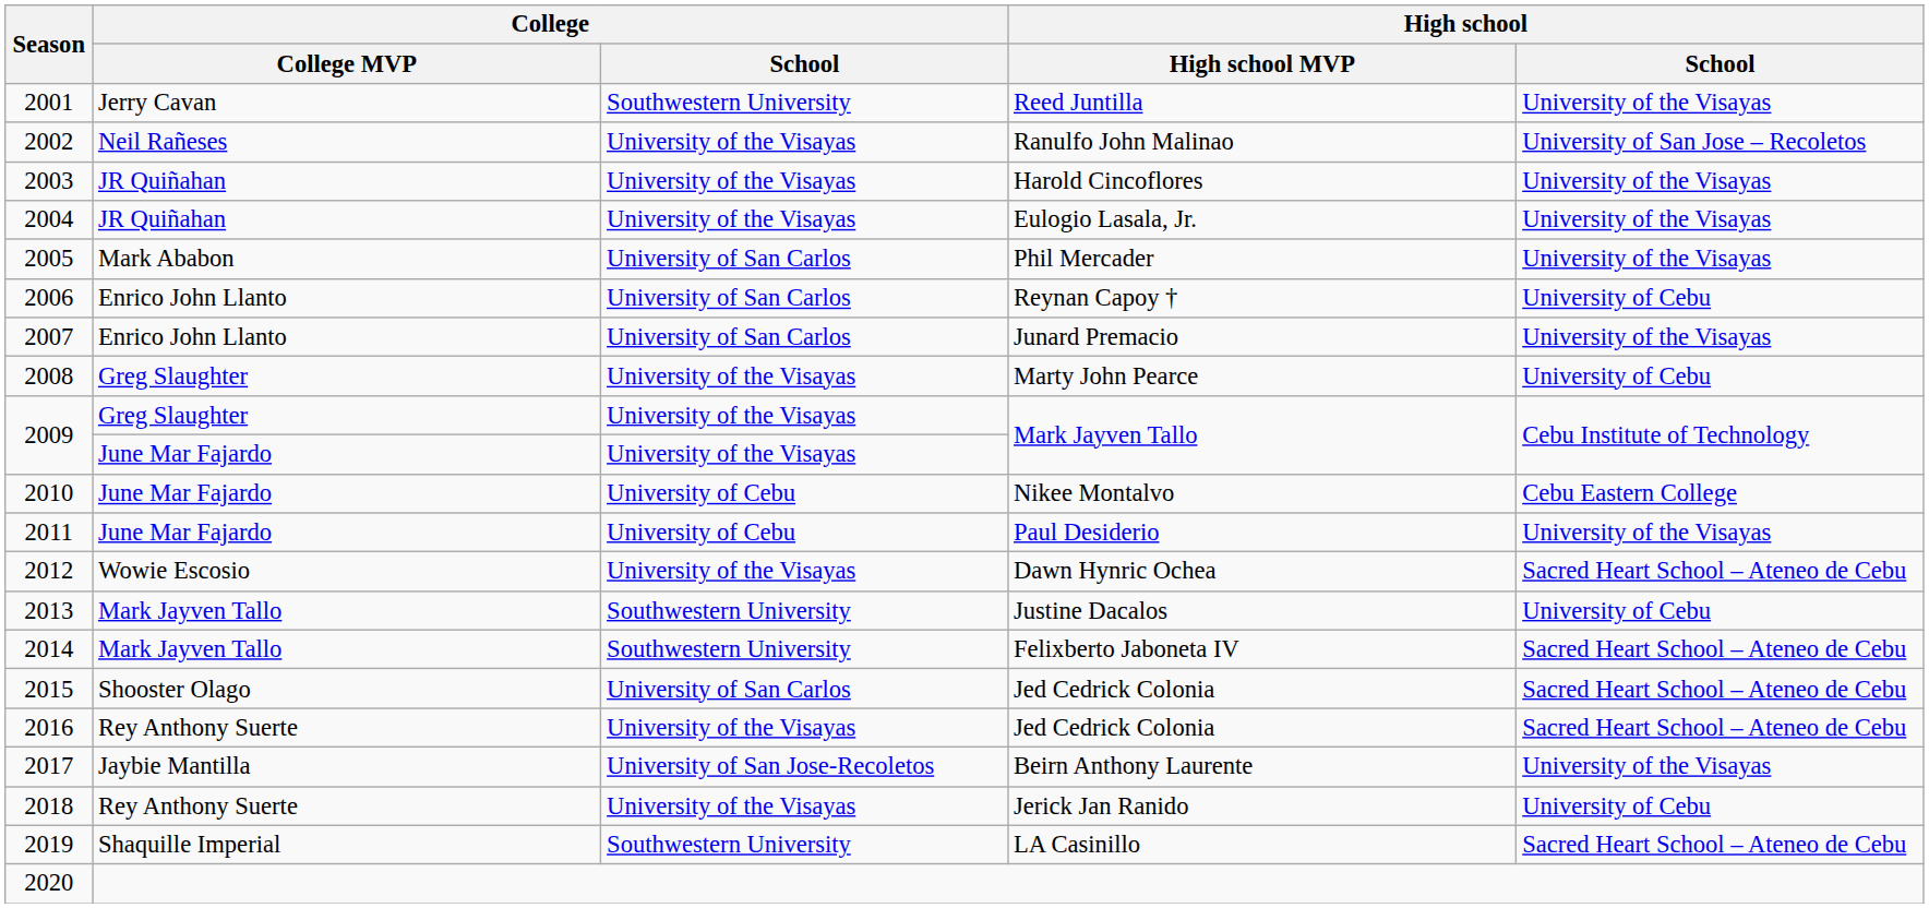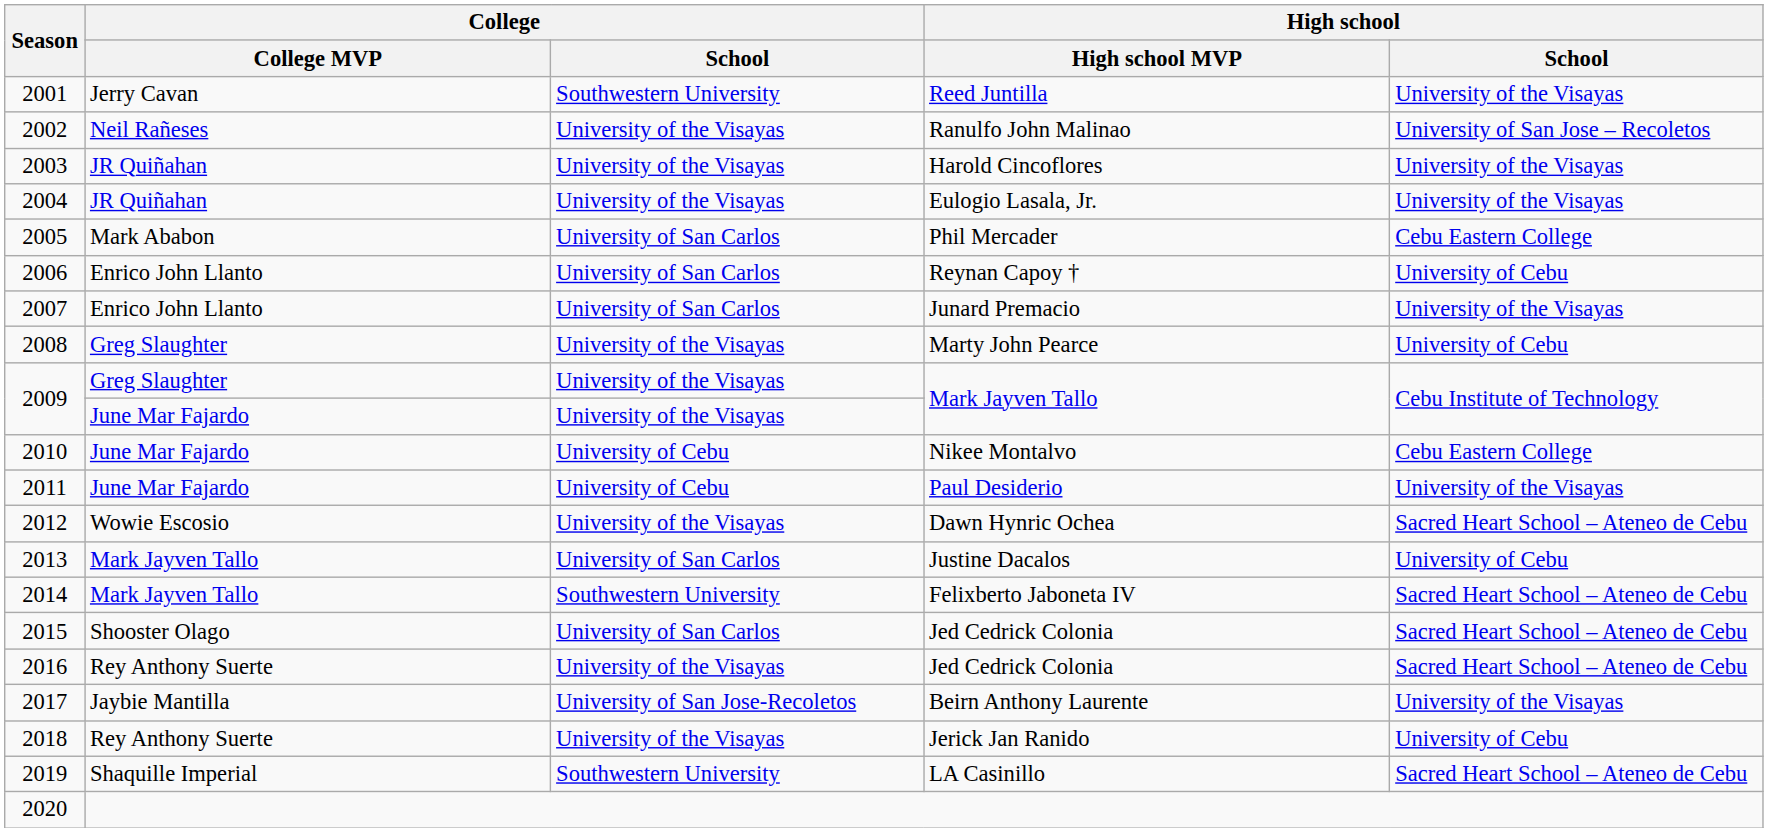 <table class="wikitable">
 <tr>
 <th rowspan=2 width=3%>Season</th>
 <th colspan=2 width=20%>College</th>
 <th colspan=2 width=20%>High school</th>
 </tr>
 <tr>
 <th width=25%>College MVP</th>
 <th width=20%>School</th>
 <th width=25%>High school MVP</th>
 <th width=20%>School</th>
 </tr>
 <tr>
 <td align=center>2001</td>
 <td>Jerry Cavan</td>
 <td> <a href='#'>Southwestern University</a></td>
 <td><a href='#'>Reed Juntilla</a></td>
 <td> <a href='#'>University of the Visayas</a></td>
 </tr>
 <tr>
 <td align=center>2002</td>
 <td><a href='#'>Neil Rañeses</a></td>
 <td> <a href='#'>University of the Visayas</a></td>
 <td>Ranulfo John Malinao</td>
 <td> <a href='#'>University of San Jose – Recoletos</a></td>
 </tr>
 <tr>
 <td align=center>2003</td>
 <td><a href='#'>JR Quiñahan</a></td>
 <td> <a href='#'>University of the Visayas</a></td>
 <td>Harold Cincoflores</td>
 <td> <a href='#'>University of the Visayas</a></td>
 </tr>
 <tr>
 <td align=center>2004</td>
 <td><a href='#'>JR Quiñahan</a></td>
 <td> <a href='#'>University of the Visayas</a></td>
 <td>Eulogio Lasala, Jr.</td>
 <td> <a href='#'>University of the Visayas</a></td>
 </tr>
 <tr>
 <td align=center>2005</td>
 <td>Mark Ababon</td>
 <td> <a href='#'>University of San Carlos</a></td>
 <td>Phil Mercader</td>
-<td> <a href='#'>University of the Visayas</a></td>
+<td> <a href='#'>Cebu Eastern College</a></td>
 </tr>
 <tr>
 <td align=center>2006</td>
 <td>Enrico John Llanto</td>
 <td> <a href='#'>University of San Carlos</a></td>
 <td>Reynan Capoy †</td>
 <td> <a href='#'>University of Cebu</a></td>
 </tr>
 <tr>
 <td align=center>2007</td>
 <td>Enrico John Llanto</td>
 <td> <a href='#'>University of San Carlos</a></td>
 <td>Junard Premacio</td>
 <td> <a href='#'>University of the Visayas</a></td>
 </tr>
 <tr>
 <td align=center>2008</td>
 <td><a href='#'>Greg Slaughter</a></td>
 <td> <a href='#'>University of the Visayas</a></td>
 <td>Marty John Pearce</td>
 <td> <a href='#'>University of Cebu</a></td>
 </tr>
 <tr>
 <td align=center rowspan=2>2009<br></td>
 <td><a href='#'>Greg Slaughter</a></td>
 <td> <a href='#'>University of the Visayas</a></td>
 <td rowspan=2><a href='#'>Mark Jayven Tallo</a></td>
 <td rowspan=2> <a href='#'>Cebu Institute of Technology</a></td>
 </tr>
 <tr>
 <td><a href='#'>June Mar Fajardo</a></td>
 <td> <a href='#'>University of the Visayas</a></td>
 </tr>
 <tr>
 <td align=center>2010</td>
 <td><a href='#'>June Mar Fajardo</a></td>
 <td> <a href='#'>University of Cebu</a></td>
 <td>Nikee Montalvo</td>
 <td> <a href='#'>Cebu Eastern College</a></td>
 </tr>
 <tr>
 <td align=center>2011</td>
 <td><a href='#'>June Mar Fajardo</a></td>
 <td> <a href='#'>University of Cebu</a></td>
 <td><a href='#'>Paul Desiderio</a></td>
 <td> <a href='#'>University of the Visayas</a></td>
 </tr>
 <tr>
 <td align=center>2012</td>
 <td>Wowie Escosio</td>
 <td> <a href='#'>University of the Visayas</a></td>
 <td>Dawn Hynric Ochea</td>
 <td> <a href='#'>Sacred Heart School – Ateneo de Cebu</a></td>
 </tr>
 <tr>
 <td align=center>2013</td>
 <td><a href='#'>Mark Jayven Tallo</a></td>
-<td> <a href='#'>Southwestern University</a></td>
+<td> <a href='#'>University of San Carlos</a></td>
 <td>Justine Dacalos</td>
 <td> <a href='#'>University of Cebu</a></td>
 </tr>
 <tr>
 <td align=center>2014</td>
 <td><a href='#'>Mark Jayven Tallo</a></td>
 <td> <a href='#'>Southwestern University</a></td>
 <td>Felixberto Jaboneta IV</td>
 <td> <a href='#'>Sacred Heart School – Ateneo de Cebu</a></td>
 </tr>
 <tr>
 <td align=center>2015</td>
 <td>Shooster Olago</td>
 <td> <a href='#'>University of San Carlos</a></td>
 <td>Jed Cedrick Colonia</td>
 <td> <a href='#'>Sacred Heart School – Ateneo de Cebu</a></td>
 </tr>
 <tr>
 <td align=center>2016</td>
 <td>Rey Anthony Suerte</td>
 <td> <a href='#'>University of the Visayas</a></td>
 <td>Jed Cedrick Colonia</td>
 <td> <a href='#'>Sacred Heart School – Ateneo de Cebu</a></td>
 </tr>
 <tr>
 <td align=center>2017</td>
 <td>Jaybie Mantilla</td>
 <td> <a href='#'>University of San Jose-Recoletos</a></td>
 <td>Beirn Anthony Laurente</td>
 <td> <a href='#'>University of the Visayas</a></td>
 </tr>
 <tr>
 <td align=center>2018</td>
 <td>Rey Anthony Suerte</td>
 <td> <a href='#'>University of the Visayas</a></td>
 <td>Jerick Jan Ranido</td>
 <td> <a href='#'>University of Cebu</a></td>
 </tr>
 <tr>
 <td align=center>2019</td>
 <td>Shaquille Imperial</td>
 <td> <a href='#'>Southwestern University</a></td>
 <td>LA Casinillo</td>
 <td> <a href='#'>Sacred Heart School – Ateneo de Cebu</a></td>
 </tr>
 <tr>
 <td align=center>2020</td>
 <td colspan=4></td>
 </tr>
 </table>
